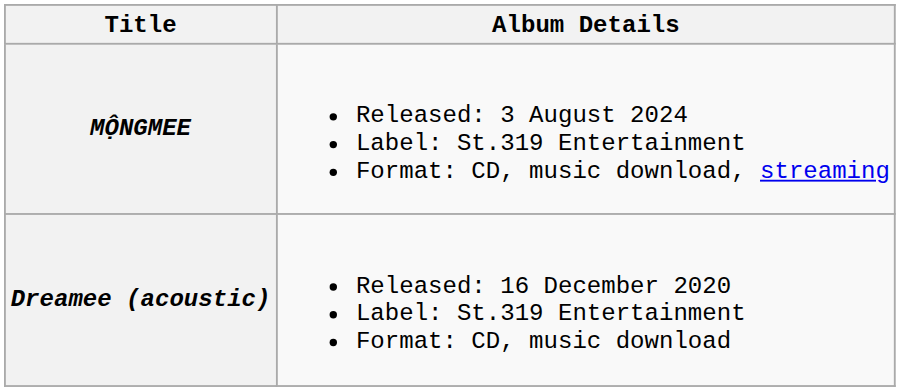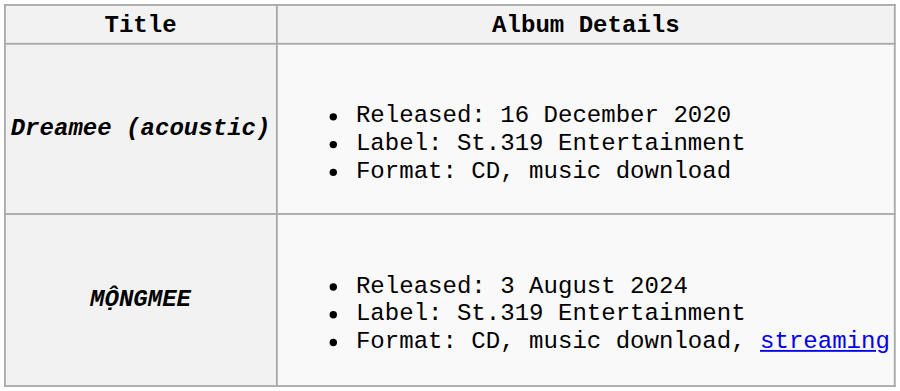 <table class="wikitable">
 <tr>
 <th>Title</th>
 <th>Album Details</th>
 </tr>
 <tr>
+<th><em>Dreamee (acoustic)</em></th>
+<td><br><ul><li>Released: 16 December 2020</li><li>Label: St.319 Entertainment</li><li>Format: CD, music download</li></ul></td>
+</tr>
+<tr>
 <th><em>MỘNGMEE</em></th>
 <td><br><ul><li>Released: 3 August 2024</li><li>Label: St.319 Entertainment</li><li>Format: CD, music download, <a href='#'>streaming</a></li></ul></td>
 </tr>
-<tr>
-<th><em>Dreamee (acoustic)</em></th>
-<td><br><ul><li>Released: 16 December 2020</li><li>Label: St.319 Entertainment</li><li>Format: CD, music download</li></ul></td>
-</tr>
 </table>
